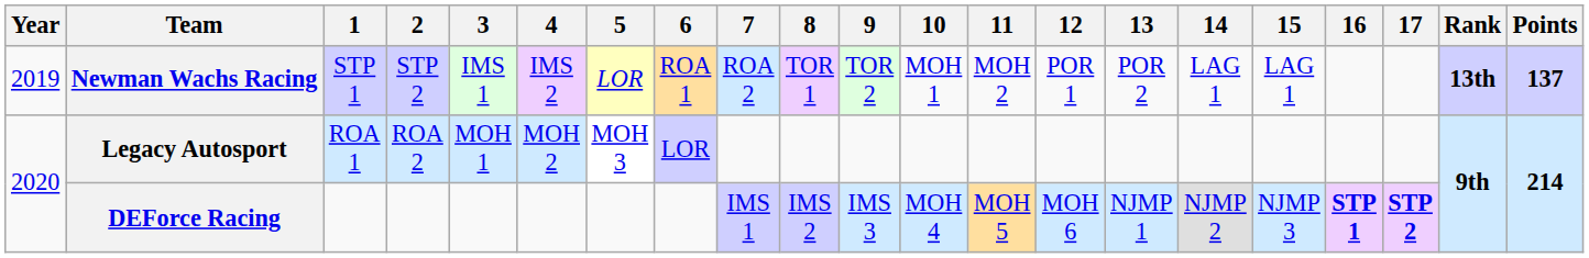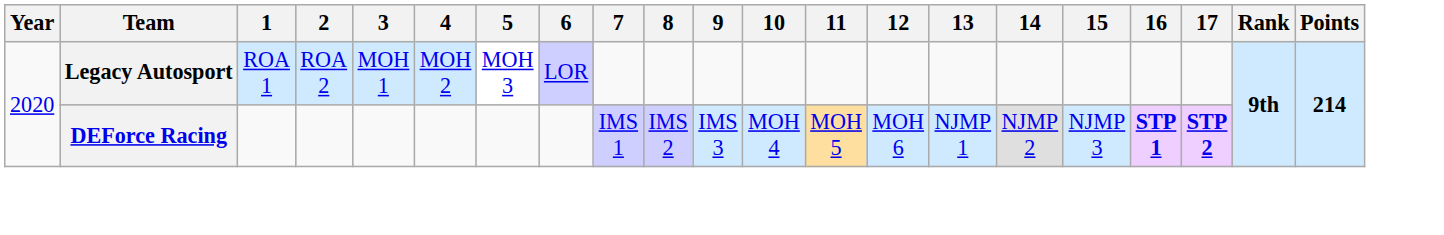 <table class="wikitable" style="text-align:center; font-size:90%">
 <tr>
 <th>Year</th>
 <th>Team</th>
 <th>1</th>
 <th>2</th>
 <th>3</th>
 <th>4</th>
 <th>5</th>
 <th>6</th>
 <th>7</th>
 <th>8</th>
 <th>9</th>
 <th>10</th>
 <th>11</th>
 <th>12</th>
 <th>13</th>
 <th>14</th>
 <th>15</th>
 <th>16</th>
 <th>17</th>
 <th>Rank</th>
 <th>Points</th>
-</tr>
-<tr>
-<td><a href='#'>2019</a></td>
-<th><a href='#'>Newman Wachs Racing</a></th>
-<td style="background:#CFCFFF;"><a href='#'>STP<br>1</a><br></td>
-<td style="background:#CFCFFF;"><a href='#'>STP<br>2</a><br></td>
-<td style="background:#DFFFDF;"><a href='#'>IMS<br>1</a><br></td>
-<td style="background:#EFCFFF;"><a href='#'>IMS<br>2</a><br></td>
-<td style="background:#FFFFBF;"><em><a href='#'>LOR</a></em><br></td>
-<td style="background:#FFDF9F;"><a href='#'>ROA<br>1</a><br></td>
-<td style="background:#CFEAFF;"><a href='#'>ROA<br>2</a><br></td>
-<td style="background:#EFCFFF;"><a href='#'>TOR<br>1</a><br></td>
-<td style="background:#DFFFDF;"><a href='#'>TOR<br>2</a><br></td>
-<td style="background:#;"><a href='#'>MOH<br>1</a></td>
-<td style="background:#;"><a href='#'>MOH<br>2</a></td>
-<td style="background:#;"><a href='#'>POR<br>1</a></td>
-<td style="background:#;"><a href='#'>POR<br>2</a></td>
-<td style="background:#;"><a href='#'>LAG<br>1</a></td>
-<td style="background:#;"><a href='#'>LAG<br>1</a></td>
-<td></td>
-<td></td>
-<th style="background:#CFCFFF;">13th</th>
-<th style="background:#CFCFFF;">137</th>
 </tr>
 <tr>
 <td rowspan="2"><a href='#'>2020</a></td>
 <th>Legacy Autosport</th>
 <td style="background:#CFEAFF;"><a href='#'>ROA<br>1</a><br></td>
 <td style="background:#CFEAFF;"><a href='#'>ROA<br>2</a><br></td>
 <td style="background:#CFEAFF;"><a href='#'>MOH<br>1</a><br></td>
 <td style="background:#CFEAFF;"><a href='#'>MOH<br>2</a><br></td>
 <td style="background:#FFFFFF;"><a href='#'>MOH<br>3</a><br></td>
 <td style="background:#CFCFFF;"><a href='#'>LOR</a><br></td>
 <td></td>
 <td></td>
 <td></td>
 <td></td>
 <td></td>
 <td></td>
 <td></td>
 <td></td>
 <td></td>
 <td></td>
 <td></td>
 <th rowspan="2" style="background:#CFEAFF;">9th</th>
 <th rowspan="2" style="background:#CFEAFF;">214</th>
 </tr>
 <tr>
 <th><a href='#'>DEForce Racing</a></th>
 <td></td>
 <td></td>
 <td></td>
 <td></td>
 <td></td>
 <td></td>
 <td style="background:#CFCFFF;"><a href='#'>IMS<br>1</a><br></td>
 <td style="background:#CFCFFF;"><a href='#'>IMS<br>2</a><br></td>
 <td style="background:#CFEAFF;"><a href='#'>IMS<br>3</a><br></td>
 <td style="background:#CFEAFF;"><a href='#'>MOH<br>4</a><br></td>
 <td style="background:#FFDF9F;"><a href='#'>MOH<br>5</a><br></td>
 <td style="background:#CFEAFF;"><a href='#'>MOH<br>6</a><br></td>
 <td style="background:#CFEAFF;"><a href='#'>NJMP<br>1</a><br></td>
 <td style="background:#DFDFDF;"><a href='#'>NJMP<br>2</a><br></td>
 <td style="background:#CFEAFF;"><a href='#'>NJMP<br>3</a><br></td>
 <td style="background:#EFCFFF;"><strong><a href='#'>STP<br>1</a></strong><br></td>
 <td style="background:#EFCFFF;"><strong><a href='#'>STP<br>2</a><br></strong></td>
 </tr>
 </table>
